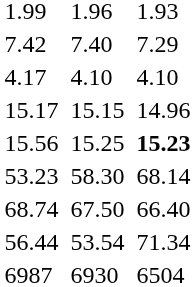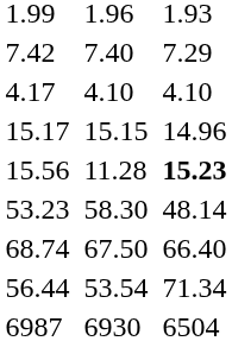 <table>
 <tr>
 <td></td>
 <td></td>
 <td>1.99</td>
 <td></td>
 <td>1.96</td>
 <td></td>
 <td>1.93</td>
 </tr>
 <tr>
 <td></td>
 <td></td>
 <td>7.42</td>
 <td></td>
 <td>7.40</td>
 <td></td>
 <td>7.29</td>
 </tr>
 <tr>
 <td></td>
 <td></td>
 <td>4.17 </td>
 <td></td>
 <td>4.10</td>
 <td></td>
 <td>4.10</td>
 </tr>
 <tr>
 <td></td>
 <td></td>
 <td>15.17</td>
 <td></td>
 <td>15.15</td>
 <td></td>
 <td>14.96</td>
 </tr>
 <tr>
 <td></td>
 <td></td>
 <td>15.56</td>
 <td></td>
-<td>15.25</td>
+<td>11.28</td>
 <td></td>
 <td><strong>15.23</strong></td>
 </tr>
 <tr>
 <td></td>
 <td></td>
 <td>53.23 </td>
 <td></td>
 <td>58.30</td>
 <td></td>
-<td>68.14</td>
+<td>48.14</td>
 </tr>
 <tr>
 <td></td>
 <td></td>
 <td>68.74</td>
 <td></td>
 <td>67.50</td>
 <td></td>
 <td>66.40</td>
 </tr>
 <tr>
 <td></td>
 <td></td>
 <td>56.44</td>
 <td></td>
 <td>53.54</td>
 <td></td>
 <td>71.34</td>
 </tr>
 <tr>
 <td></td>
 <td></td>
 <td>6987 </td>
 <td></td>
 <td>6930</td>
 <td></td>
 <td>6504</td>
 </tr>
 </table>
